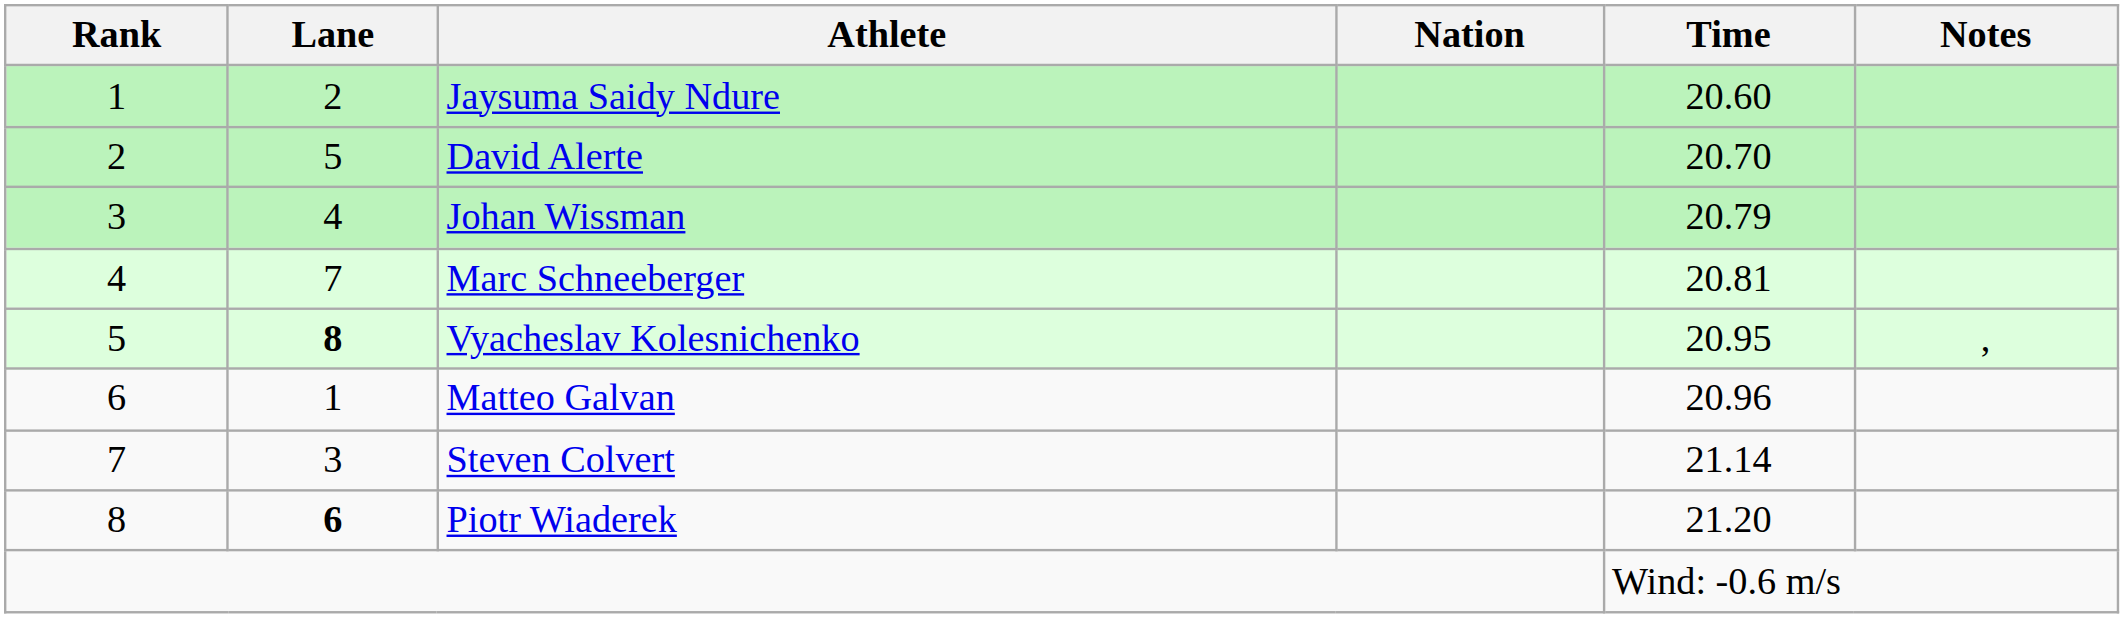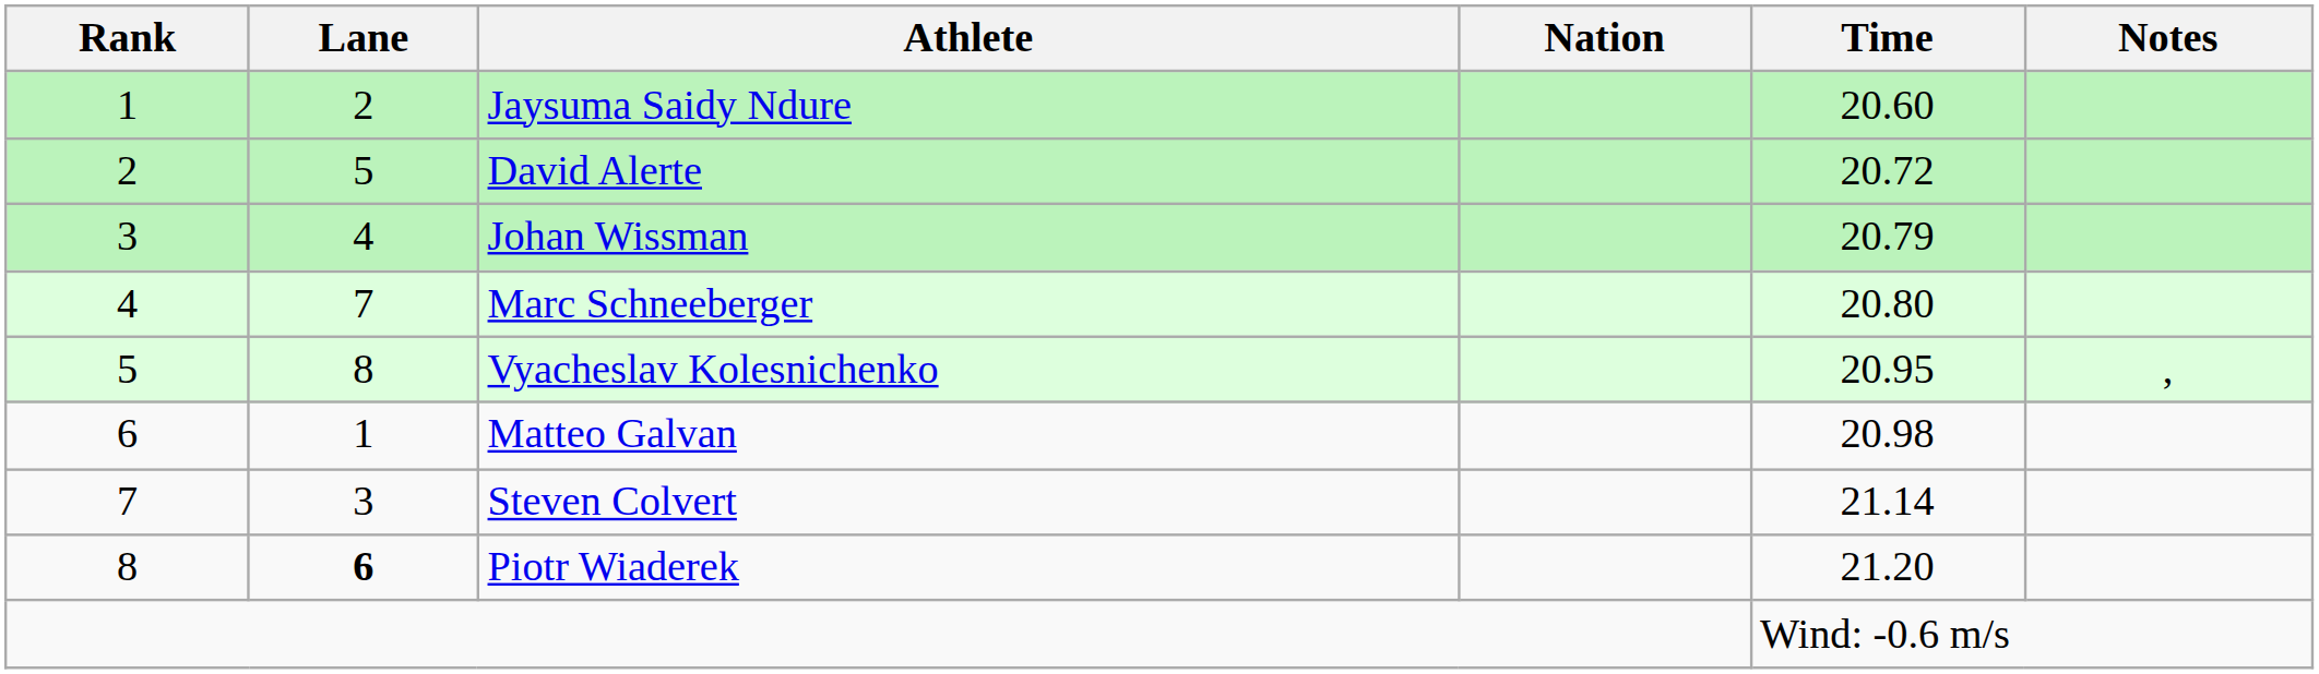 <table class="wikitable sortable" style="text-align:center;width: 70%;">
 <tr>
 <th>Rank</th>
 <th>Lane</th>
 <th>Athlete</th>
 <th>Nation</th>
 <th>Time</th>
 <th>Notes</th>
 </tr>
 <tr bgcolor=bbf3bb>
 <td>1</td>
 <td>2</td>
 <td align="left"><a href='#'>Jaysuma Saidy Ndure</a></td>
 <td align=left></td>
 <td>20.60</td>
 <td></td>
 </tr>
 <tr bgcolor=bbf3bb>
 <td>2</td>
 <td>5</td>
 <td align="left"><a href='#'>David Alerte</a></td>
 <td align=left></td>
-<td>20.70</td>
+<td>20.72</td>
 <td></td>
 </tr>
 <tr bgcolor=bbf3bb>
 <td>3</td>
 <td>4</td>
 <td align="left"><a href='#'>Johan Wissman</a></td>
 <td align=left></td>
 <td>20.79</td>
 <td></td>
 </tr>
 <tr bgcolor=ddffdd>
 <td>4</td>
 <td>7</td>
 <td align="left"><a href='#'>Marc Schneeberger</a></td>
 <td align=left></td>
-<td>20.81</td>
+<td>20.80</td>
 <td></td>
 </tr>
 <tr bgcolor=ddffdd>
 <td>5</td>
-<td><strong>8</strong></td>
+<td>8</td>
 <td align="left"><a href='#'>Vyacheslav Kolesnichenko</a></td>
 <td align=left></td>
 <td>20.95</td>
 <td>, </td>
 </tr>
 <tr>
 <td>6</td>
 <td>1</td>
 <td align="left"><a href='#'>Matteo Galvan</a></td>
 <td align=left></td>
-<td>20.96</td>
+<td>20.98</td>
 <td></td>
 </tr>
 <tr>
 <td>7</td>
 <td>3</td>
 <td align="left"><a href='#'>Steven Colvert</a></td>
 <td align=left></td>
 <td>21.14</td>
 <td></td>
 </tr>
 <tr>
 <td>8</td>
 <td><strong>6</strong></td>
 <td align="left"><a href='#'>Piotr Wiaderek</a></td>
 <td align=left></td>
 <td>21.20</td>
 <td></td>
 </tr>
 <tr class="sortbottom">
 <td colspan="4"></td>
 <td colspan="2" style="text-align:left;">Wind: -0.6 m/s</td>
 </tr>
 </table>
